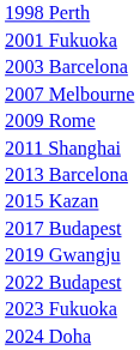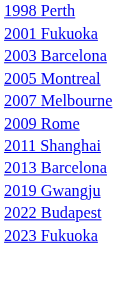 <table>
 <tr>
 <td><a href='#'>1998 Perth</a><br></td>
 <td></td>
 <td></td>
 <td></td>
 </tr>
 <tr>
 <td><a href='#'>2001 Fukuoka</a><br></td>
 <td></td>
 <td></td>
 <td></td>
 </tr>
 <tr>
 <td><a href='#'>2003 Barcelona</a><br></td>
 <td nowrap></td>
 <td></td>
 <td nowrap></td>
+</tr>
+<tr>
+<td><a href='#'>2005 Montreal</a><br></td>
+<td></td>
+<td></td>
+<td></td>
 </tr>
 <tr>
 <td><a href='#'>2007 Melbourne</a><br></td>
 <td></td>
 <td></td>
 <td></td>
 </tr>
 <tr>
 <td><a href='#'>2009 Rome</a><br></td>
 <td></td>
 <td></td>
 <td></td>
 </tr>
 <tr>
 <td><a href='#'>2011 Shanghai</a><br></td>
 <td></td>
 <td nowrap></td>
 <td></td>
 </tr>
 <tr>
 <td><a href='#'>2013 Barcelona</a><br></td>
 <td></td>
 <td></td>
 <td></td>
 </tr>
 <tr>
-<td><a href='#'>2015 Kazan</a><br></td>
-<td></td>
-<td></td>
-<td></td>
-</tr>
-<tr>
-<td><a href='#'>2017 Budapest</a><br></td>
-<td></td>
-<td></td>
-<td></td>
-</tr>
-<tr>
 <td><a href='#'>2019 Gwangju</a><br></td>
 <td></td>
 <td></td>
 <td></td>
 </tr>
 <tr>
 <td><a href='#'>2022 Budapest</a><br></td>
 <td></td>
 <td></td>
 <td></td>
 </tr>
 <tr>
 <td><a href='#'>2023 Fukuoka</a><br></td>
 <td></td>
 <td></td>
 <td></td>
 </tr>
-<tr>
-<td><a href='#'>2024 Doha</a><br></td>
-<td></td>
-<td></td>
-<td></td>
-</tr>
 </table>
